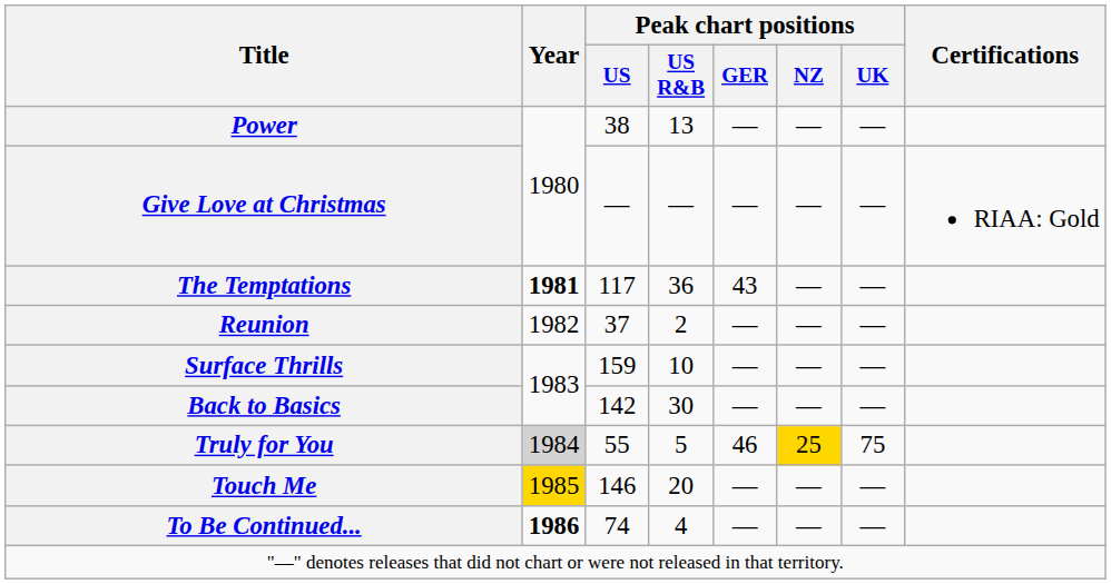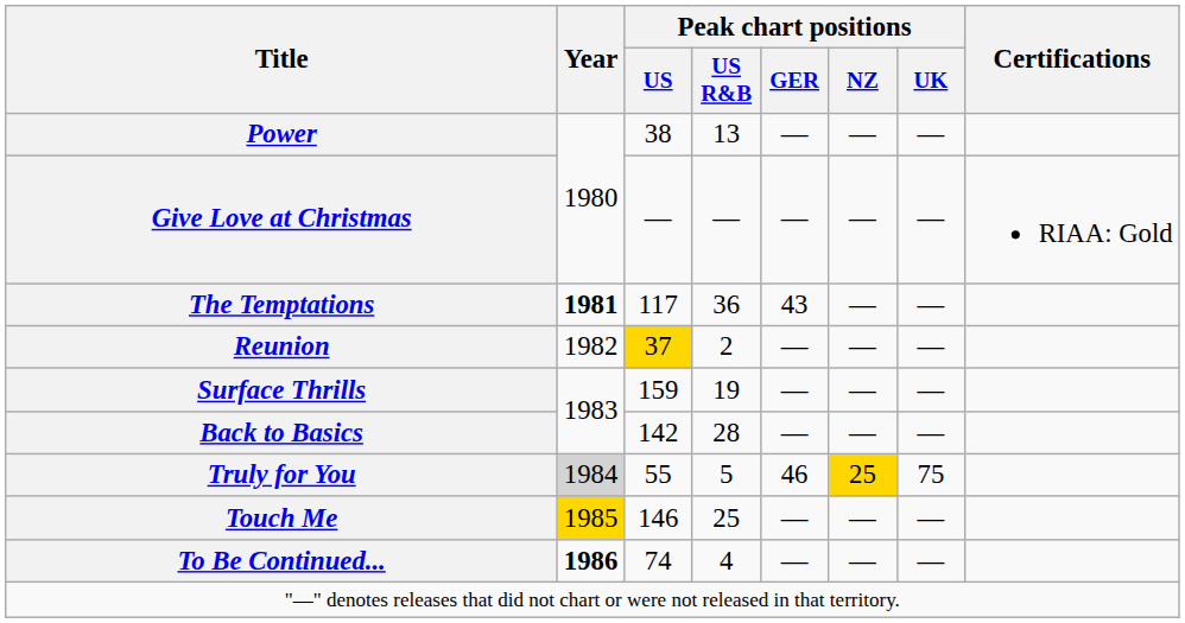 <table class="wikitable plainrowheaders" style="text-align:center;">
 <tr>
 <th rowspan="2" style="width:20em;">Title</th>
 <th rowspan="2">Year</th>
 <th colspan="5">Peak chart positions</th>
 <th rowspan="2">Certifications</th>
 </tr>
 <tr>
 <th scope="col" style="width:2.5em;font-size:85%"><a href='#'>US</a><br></th>
 <th scope="col" style="width:2.5em;font-size:85%"><a href='#'>US<br>R&B</a><br></th>
 <th scope="col" style="width:2.5em;font-size:85%"><a href='#'>GER</a><br></th>
 <th scope="col" style="width:2.5em;font-size:85%"><a href='#'>NZ</a><br></th>
 <th scope="col" style="width:2.5em;font-size:85%"><a href='#'>UK</a><br></th>
 </tr>
 <tr>
 <th scope="row"><em><a href='#'>Power</a></em></th>
 <td rowspan="2">1980</td>
 <td>38</td>
 <td>13</td>
 <td>—</td>
 <td>—</td>
 <td>—</td>
 <td></td>
 </tr>
 <tr>
 <th scope="row"><em><a href='#'>Give Love at Christmas</a></em></th>
 <td>—</td>
 <td>—</td>
 <td>—</td>
 <td>—</td>
 <td>—</td>
 <td><br><ul><li>RIAA: Gold</li></ul></td>
 </tr>
 <tr>
 <th scope="row"><em><a href='#'>The Temptations</a></em></th>
 <td><strong>1981</strong></td>
 <td>117</td>
 <td>36</td>
 <td>43</td>
 <td>—</td>
 <td>—</td>
 <td></td>
 </tr>
 <tr>
 <th scope="row"><em><a href='#'>Reunion</a></em></th>
 <td>1982</td>
-<td>37</td>
+<td style="background: gold;">37</td>
 <td>2</td>
 <td>—</td>
 <td>—</td>
 <td>—</td>
 <td></td>
 </tr>
 <tr>
 <th scope="row"><em><a href='#'>Surface Thrills</a></em></th>
 <td rowspan="2">1983</td>
 <td>159</td>
-<td>10</td>
+<td>19</td>
 <td>—</td>
 <td>—</td>
 <td>—</td>
 <td></td>
 </tr>
 <tr>
 <th scope="row"><em><a href='#'>Back to Basics</a></em></th>
 <td>142</td>
-<td>30</td>
+<td>28</td>
 <td>—</td>
 <td>—</td>
 <td>—</td>
 <td></td>
 </tr>
 <tr>
 <th scope="row"><em><a href='#'>Truly for You</a></em></th>
 <td style="background: lightgrey;">1984</td>
 <td>55</td>
 <td>5</td>
 <td>46</td>
 <td style="background: gold;">25</td>
 <td>75</td>
 <td></td>
 </tr>
 <tr>
 <th scope="row"><em><a href='#'>Touch Me</a></em></th>
 <td style="background: gold;">1985</td>
 <td>146</td>
-<td>20</td>
+<td>25</td>
 <td>—</td>
 <td>—</td>
 <td>—</td>
 <td></td>
 </tr>
 <tr>
 <th scope="row"><em><a href='#'>To Be Continued...</a></em></th>
 <td><strong>1986</strong></td>
 <td>74</td>
 <td>4</td>
 <td>—</td>
 <td>—</td>
 <td>—</td>
 <td></td>
 </tr>
 <tr>
 <td colspan="11" style="text-align:center; font-size:9pt;">"—" denotes releases that did not chart or were not released in that territory.</td>
 </tr>
 </table>
